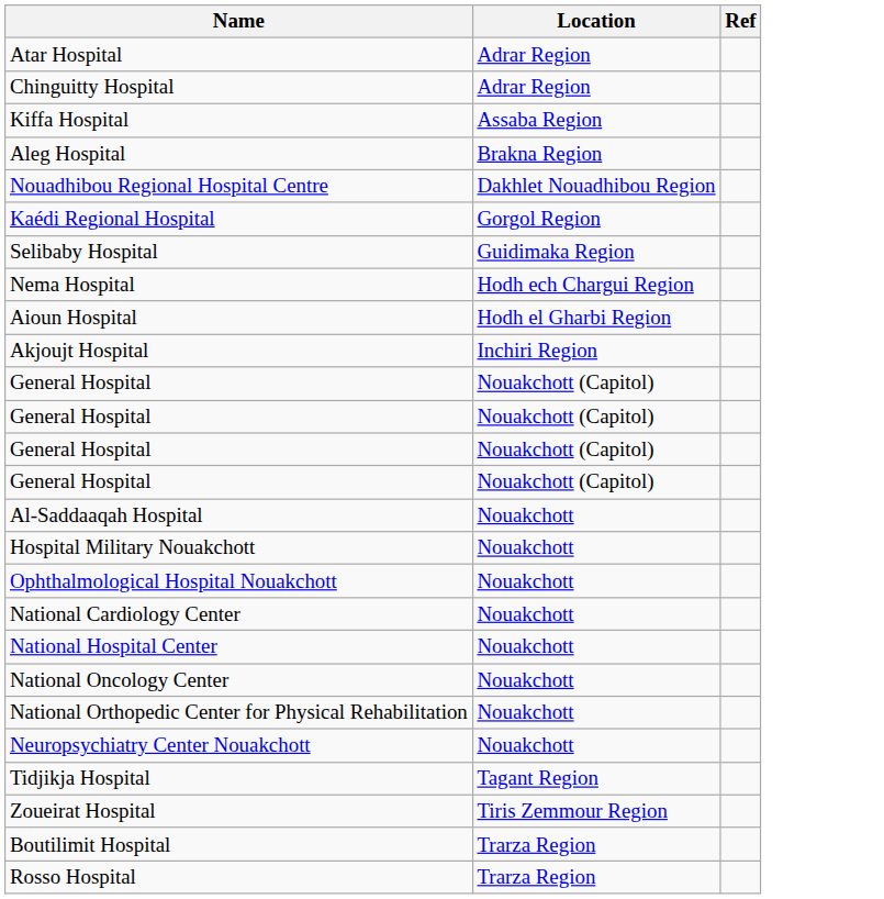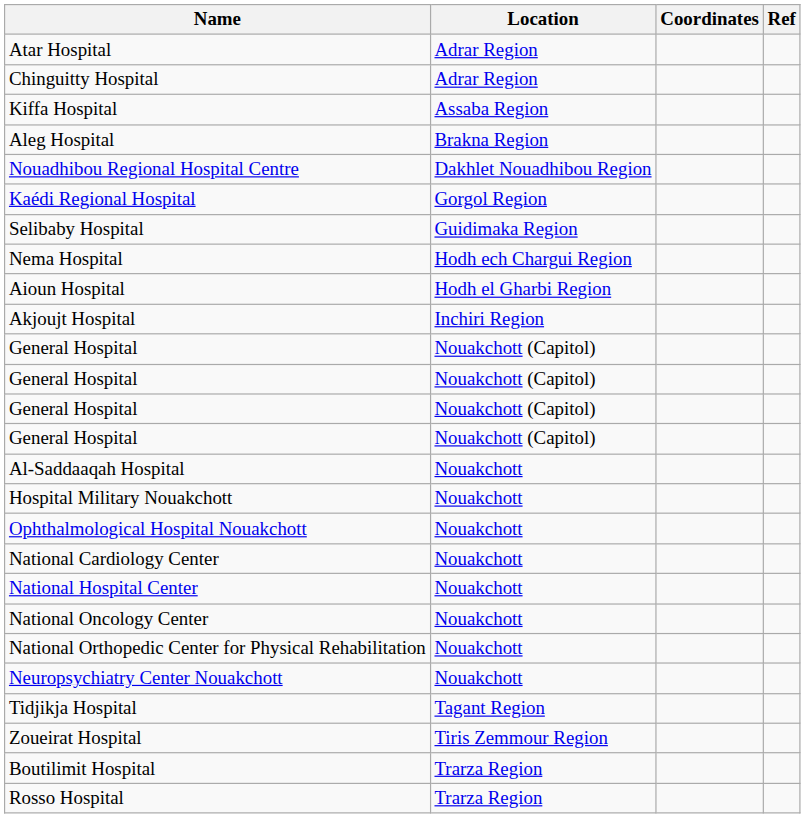 <table class="wikitable sortable plainrowheaders" summary="Hospitals in ">
 <tr>
 <th>Name</th>
 <th>Location</th>
+<th>Coordinates</th>
 <th>Ref</th>
 </tr>
 <tr>
 <td>Atar Hospital</td>
 <td><a href='#'>Adrar Region</a></td>
 <td></td>
+<td></td>
 </tr>
 <tr>
 <td>Chinguitty Hospital</td>
 <td><a href='#'>Adrar Region</a></td>
+<td></td>
 <td></td>
 </tr>
 <tr>
 <td>Kiffa Hospital</td>
 <td><a href='#'>Assaba Region</a></td>
 <td></td>
+<td></td>
 </tr>
 <tr>
 <td>Aleg Hospital</td>
 <td><a href='#'>Brakna Region</a></td>
+<td></td>
 <td></td>
 </tr>
 <tr>
 <td><a href='#'>Nouadhibou Regional Hospital Centre</a></td>
 <td><a href='#'>Dakhlet Nouadhibou Region</a></td>
 <td></td>
+<td></td>
 </tr>
 <tr>
 <td><a href='#'>Kaédi Regional Hospital</a></td>
 <td><a href='#'>Gorgol Region</a></td>
+<td></td>
 <td></td>
 </tr>
 <tr>
 <td>Selibaby Hospital</td>
 <td><a href='#'>Guidimaka Region</a></td>
 <td></td>
+<td></td>
 </tr>
 <tr>
 <td>Nema Hospital</td>
 <td><a href='#'>Hodh ech Chargui Region</a></td>
+<td></td>
 <td></td>
 </tr>
 <tr>
 <td>Aioun Hospital</td>
 <td><a href='#'>Hodh el Gharbi Region</a></td>
 <td></td>
+<td></td>
 </tr>
 <tr>
 <td>Akjoujt Hospital</td>
 <td><a href='#'>Inchiri Region</a></td>
+<td></td>
 <td></td>
 </tr>
 <tr>
 <td>General Hospital</td>
 <td><a href='#'>Nouakchott</a> (Capitol)</td>
 <td></td>
-</tr>
-<tr>
-<td>General Hospital</td>
-<td><a href='#'>Nouakchott</a> (Capitol)</td>
 <td></td>
 </tr>
 <tr>
 <td>General Hospital</td>
 <td><a href='#'>Nouakchott</a> (Capitol)</td>
 <td></td>
+<td></td>
 </tr>
 <tr>
 <td>General Hospital</td>
 <td><a href='#'>Nouakchott</a> (Capitol)</td>
+<td></td>
+<td></td>
+</tr>
+<tr>
+<td>General Hospital</td>
+<td><a href='#'>Nouakchott</a> (Capitol)</td>
+<td></td>
 <td></td>
 </tr>
 <tr>
 <td>Al-Saddaaqah Hospital</td>
 <td><a href='#'>Nouakchott</a></td>
 <td></td>
+<td></td>
 </tr>
 <tr>
 <td>Hospital Military Nouakchott</td>
 <td><a href='#'>Nouakchott</a></td>
+<td></td>
 <td></td>
 </tr>
 <tr>
 <td><a href='#'>Ophthalmological Hospital Nouakchott</a></td>
 <td><a href='#'>Nouakchott</a></td>
 <td></td>
+<td></td>
 </tr>
 <tr>
 <td>National Cardiology Center</td>
 <td><a href='#'>Nouakchott</a></td>
+<td></td>
 <td></td>
 </tr>
 <tr>
 <td><a href='#'>National Hospital Center</a></td>
 <td><a href='#'>Nouakchott</a></td>
 <td></td>
+<td></td>
 </tr>
 <tr>
 <td>National Oncology Center</td>
 <td><a href='#'>Nouakchott</a></td>
+<td></td>
 <td></td>
 </tr>
 <tr>
 <td>National Orthopedic Center for Physical Rehabilitation</td>
 <td><a href='#'>Nouakchott</a></td>
 <td></td>
+<td></td>
 </tr>
 <tr>
 <td><a href='#'>Neuropsychiatry Center Nouakchott</a></td>
 <td><a href='#'>Nouakchott</a></td>
+<td></td>
 <td></td>
 </tr>
 <tr>
 <td>Tidjikja Hospital</td>
 <td><a href='#'>Tagant Region</a></td>
 <td></td>
+<td></td>
 </tr>
 <tr>
 <td>Zoueirat Hospital</td>
 <td><a href='#'>Tiris Zemmour Region</a></td>
+<td></td>
 <td></td>
 </tr>
 <tr>
 <td>Boutilimit Hospital</td>
 <td><a href='#'>Trarza Region</a></td>
 <td></td>
+<td></td>
 </tr>
 <tr>
 <td>Rosso Hospital</td>
 <td><a href='#'>Trarza Region</a></td>
 <td></td>
+<td></td>
 </tr>
 </table>
